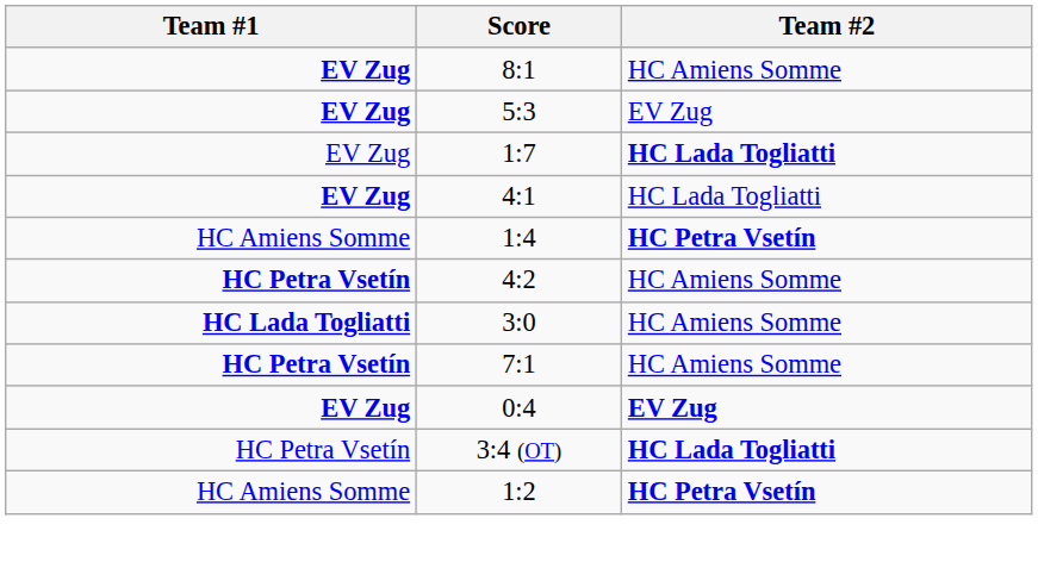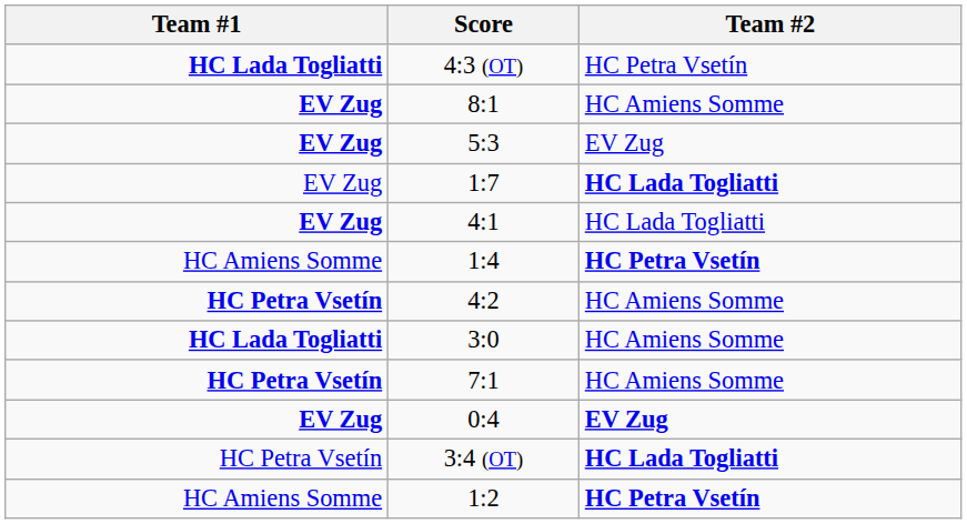 <table class="wikitable" style="text-align: center;">
 <tr>
 <th width=22%>Team #1</th>
 <th width=11%>Score</th>
 <th width=22%>Team #2</th>
+</tr>
+<tr>
+<td style="text-align: right;"><strong><a href='#'>HC Lada Togliatti</a></strong> </td>
+<td>4:3 <small>(<a href='#'>OT</a>)</small></td>
+<td style="text-align: left;"> <a href='#'>HC Petra Vsetín</a></td>
 </tr>
 <tr>
 <td style="text-align: right;"><strong><a href='#'>EV Zug</a></strong> </td>
 <td>8:1</td>
 <td style="text-align: left;"> <a href='#'>HC Amiens Somme</a></td>
 </tr>
 <tr>
 <td style="text-align: right;"><strong><a href='#'>EV Zug</a></strong> </td>
 <td>5:3</td>
 <td style="text-align: left;"> <a href='#'>EV Zug</a></td>
 </tr>
 <tr>
 <td style="text-align: right;"><a href='#'>EV Zug</a> </td>
 <td>1:7</td>
 <td style="text-align: left;"> <strong><a href='#'>HC Lada Togliatti</a></strong></td>
 </tr>
 <tr>
 <td style="text-align: right;"><strong><a href='#'>EV Zug</a></strong> </td>
 <td>4:1</td>
 <td style="text-align: left;"> <a href='#'>HC Lada Togliatti</a></td>
 </tr>
 <tr>
 <td style="text-align: right;"><a href='#'>HC Amiens Somme</a> </td>
 <td>1:4</td>
 <td style="text-align: left;"> <strong><a href='#'>HC Petra Vsetín</a></strong></td>
 </tr>
 <tr>
 <td style="text-align: right;"><strong><a href='#'>HC Petra Vsetín</a></strong> </td>
 <td>4:2</td>
 <td style="text-align: left;"> <a href='#'>HC Amiens Somme</a></td>
 </tr>
 <tr>
 <td style="text-align: right;"><strong><a href='#'>HC Lada Togliatti</a></strong> </td>
 <td>3:0</td>
 <td style="text-align: left;"> <a href='#'>HC Amiens Somme</a></td>
 </tr>
 <tr>
 <td style="text-align: right;"><strong><a href='#'>HC Petra Vsetín</a></strong> </td>
 <td>7:1</td>
 <td style="text-align: left;"> <a href='#'>HC Amiens Somme</a></td>
 </tr>
 <tr>
 <td style="text-align: right;"><strong><a href='#'>EV Zug</a> </strong></td>
 <td>0:4</td>
 <td style="text-align: left;"> <strong><a href='#'>EV Zug</a></strong></td>
 </tr>
 <tr>
 <td style="text-align: right;"><a href='#'>HC Petra Vsetín</a> </td>
 <td>3:4 <small>(<a href='#'>OT</a>)</small></td>
 <td style="text-align: left;"> <strong><a href='#'>HC Lada Togliatti</a></strong></td>
 </tr>
 <tr>
 <td style="text-align: right;"><a href='#'>HC Amiens Somme</a> </td>
 <td>1:2</td>
 <td style="text-align: left;"> <strong><a href='#'>HC Petra Vsetín</a></strong></td>
 </tr>
 </table>
